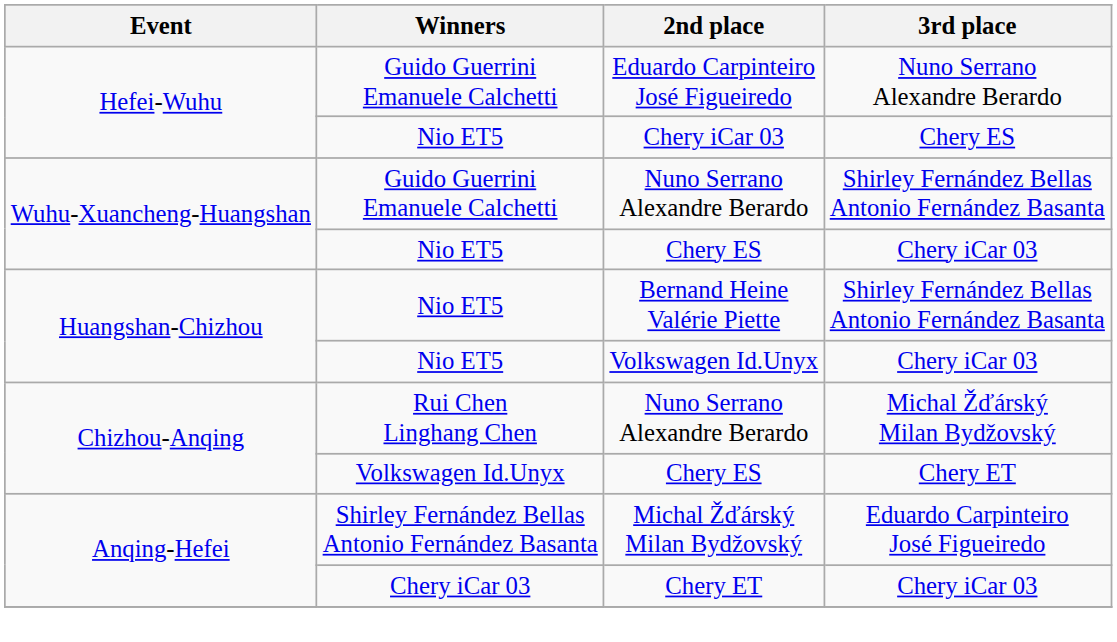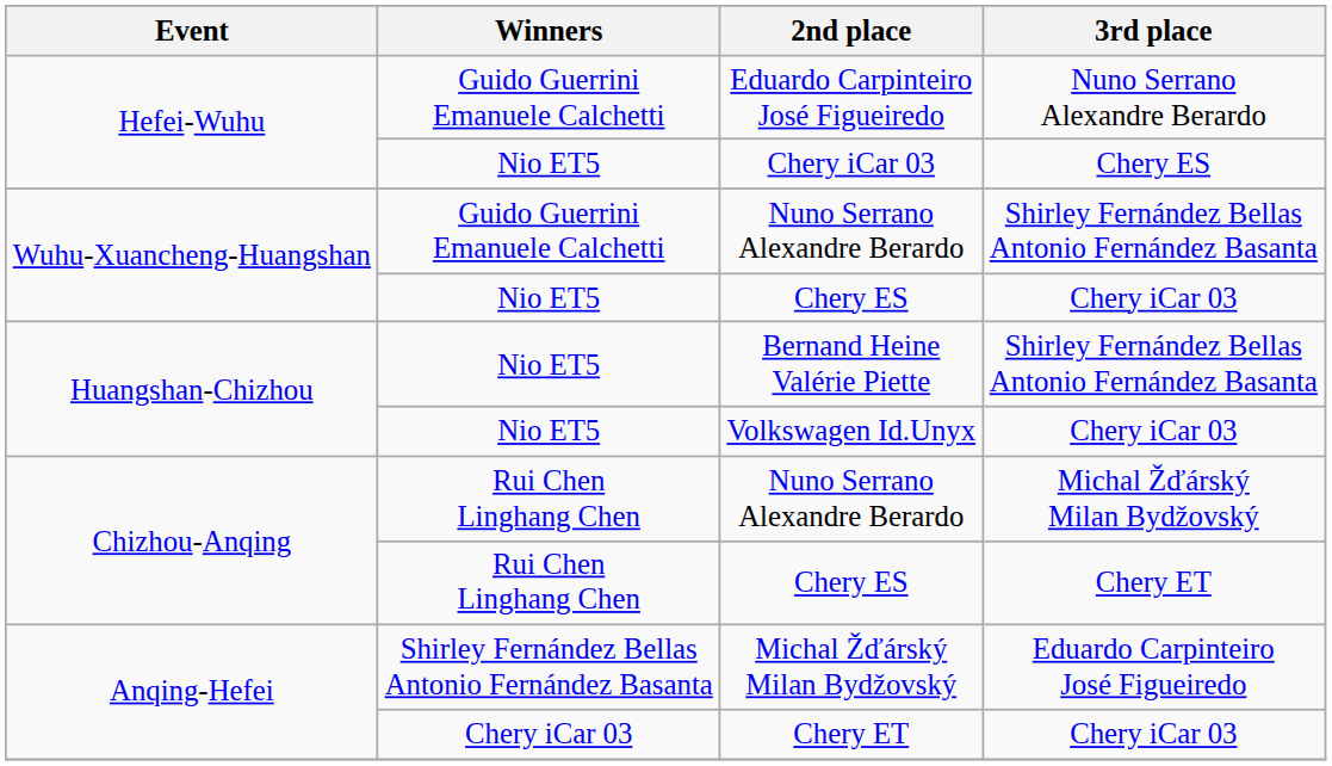 <table class="wikitable" border="1" style="font-size: 89%;">
 <tr>
 <th>Event</th>
 <th>Winners</th>
 <th>2nd place</th>
 <th>3rd place</th>
 </tr>
 <tr>
 <td rowspan = 2 align=center><a href='#'>Hefei</a>-<a href='#'>Wuhu</a></td>
 <td align=center> <a href='#'>Guido Guerrini</a><br> <a href='#'>Emanuele Calchetti</a><br></td>
 <td align=center> <a href='#'>Eduardo Carpinteiro</a><br> <a href='#'>José Figueiredo</a></td>
 <td align=center> <a href='#'>Nuno Serrano</a><br> Alexandre Berardo</td>
 </tr>
 <tr>
 <td align=center> <a href='#'>Nio ET5</a></td>
 <td align=center> <a href='#'>Chery iCar 03</a></td>
 <td align=center> <a href='#'>Chery ES</a></td>
 </tr>
 <tr>
 <td rowspan = 2 align=center><a href='#'>Wuhu</a>-<a href='#'>Xuancheng</a>-<a href='#'>Huangshan</a></td>
 <td align=center> <a href='#'>Guido Guerrini</a><br> <a href='#'>Emanuele Calchetti</a></td>
 <td align=center> <a href='#'>Nuno Serrano</a><br> Alexandre Berardo</td>
 <td align=center> <a href='#'>Shirley Fernández Bellas</a><br> <a href='#'>Antonio Fernández Basanta</a></td>
 </tr>
 <tr>
 <td align=center> <a href='#'>Nio ET5</a></td>
 <td align=center> <a href='#'>Chery ES</a></td>
 <td align=center> <a href='#'>Chery iCar 03</a></td>
 </tr>
 <tr>
 <td rowspan = 2 align=center><a href='#'>Huangshan</a>-<a href='#'>Chizhou</a></td>
 <td align=center> <a href='#'>Nio ET5</a></td>
 <td align=center> <a href='#'>Bernand Heine</a><br> <a href='#'>Valérie Piette</a></td>
 <td align=center> <a href='#'>Shirley Fernández Bellas</a><br> <a href='#'>Antonio Fernández Basanta</a></td>
 </tr>
 <tr>
 <td align=center> <a href='#'>Nio ET5</a></td>
 <td align=center> <a href='#'>Volkswagen Id.Unyx</a></td>
 <td align=center> <a href='#'>Chery iCar 03</a></td>
 </tr>
 <tr>
 <td rowspan = 2 align=center><a href='#'>Chizhou</a>-<a href='#'>Anqing</a></td>
 <td align=center> <a href='#'>Rui Chen</a><br> <a href='#'>Linghang Chen</a></td>
 <td align=center> <a href='#'>Nuno Serrano</a><br> Alexandre Berardo</td>
 <td align=center> <a href='#'>Michal Žďárský</a><br> <a href='#'>Milan Bydžovský</a></td>
 </tr>
 <tr>
-<td align=center> <a href='#'>Volkswagen Id.Unyx</a></td>
+<td align=center> <a href='#'>Rui Chen</a><br> <a href='#'>Linghang Chen</a></td>
 <td align=center> <a href='#'>Chery ES</a></td>
 <td align=center> <a href='#'>Chery ET</a></td>
 </tr>
 <tr>
 <td rowspan = 2 align=center><a href='#'>Anqing</a>-<a href='#'>Hefei</a></td>
 <td align=center> <a href='#'>Shirley Fernández Bellas</a><br> <a href='#'>Antonio Fernández Basanta</a></td>
 <td align=center> <a href='#'>Michal Žďárský</a><br> <a href='#'>Milan Bydžovský</a></td>
 <td align=center> <a href='#'>Eduardo Carpinteiro</a><br> <a href='#'>José Figueiredo</a></td>
 </tr>
 <tr>
 <td align=center> <a href='#'>Chery iCar 03</a></td>
 <td align=center> <a href='#'>Chery ET</a></td>
 <td align=center> <a href='#'>Chery iCar 03</a></td>
 </tr>
 <tr>
 </tr>
 </table>
